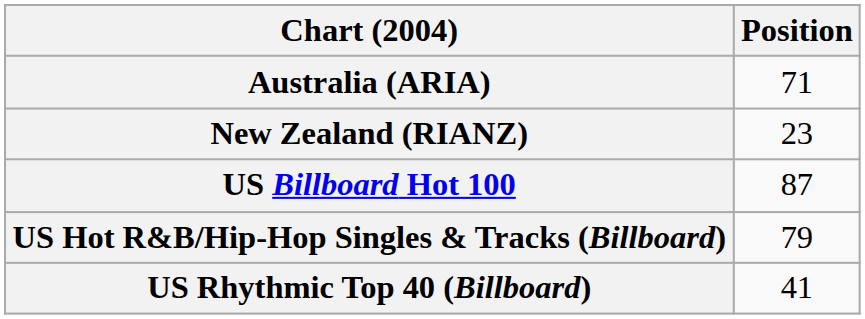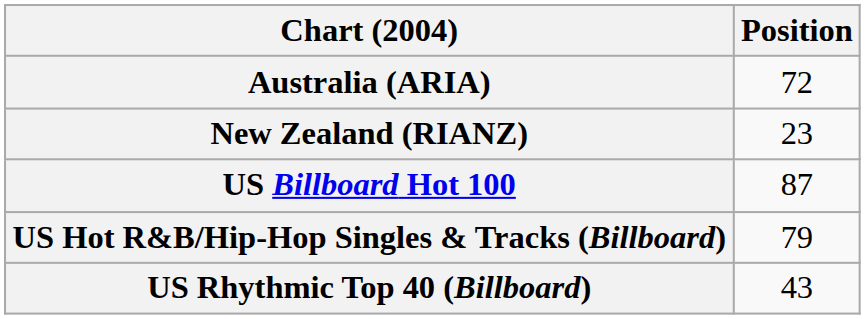 <table class="wikitable sortable plainrowheaders" style="text-align:center">
 <tr>
 <th scope="col">Chart (2004)</th>
 <th scope="col">Position</th>
 </tr>
 <tr>
 <th scope="row">Australia (ARIA)</th>
-<td>71</td>
+<td>72</td>
 </tr>
 <tr>
 <th scope="row">New Zealand (RIANZ)</th>
 <td>23</td>
 </tr>
 <tr>
 <th scope="row">US <a href='#'><em>Billboard</em> Hot 100</a></th>
 <td>87</td>
 </tr>
 <tr>
 <th scope="row">US Hot R&B/Hip-Hop Singles & Tracks (<em>Billboard</em>)</th>
 <td>79</td>
 </tr>
 <tr>
 <th scope="row">US Rhythmic Top 40 (<em>Billboard</em>)</th>
-<td>41</td>
+<td>43</td>
 </tr>
 </table>
